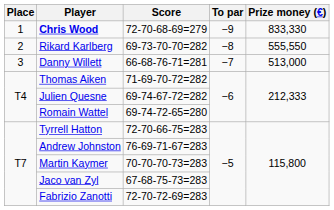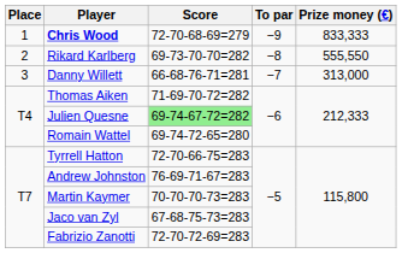 <table class="wikitable">
 <tr>
 <th>Place</th>
 <th>Player</th>
 <th>Score</th>
 <th>To par</th>
 <th>Prize money (<a href='#'>€</a>)</th>
 </tr>
 <tr>
 <td align=center>1</td>
 <td> <strong><a href='#'>Chris Wood</a></strong></td>
 <td>72-70-68-69=279</td>
 <td align=center>−9</td>
-<td align=center>833,330</td>
+<td align=center>833,333</td>
 </tr>
 <tr>
 <td align=center>2</td>
 <td> <a href='#'>Rikard Karlberg</a></td>
 <td>69-73-70-70=282</td>
 <td align=center>−8</td>
 <td align=center>555,550</td>
 </tr>
 <tr>
 <td align=center>3</td>
 <td> <a href='#'>Danny Willett</a></td>
 <td>66-68-76-71=281</td>
 <td align=center>−7</td>
-<td align=center>513,000</td>
+<td align=center>313,000</td>
 </tr>
 <tr>
 <td rowspan=3 align=center>T4</td>
 <td> <a href='#'>Thomas Aiken</a></td>
 <td>71-69-70-72=282</td>
 <td rowspan=3 align=center>−6</td>
 <td rowspan=3 align=center>212,333</td>
 </tr>
 <tr>
 <td> <a href='#'>Julien Quesne</a></td>
-<td>69-74-67-72=282</td>
+<td style="background: lightgreen;">69-74-67-72=282</td>
 </tr>
 <tr>
 <td> <a href='#'>Romain Wattel</a></td>
 <td>69-74-72-65=280</td>
 </tr>
 <tr>
 <td rowspan=5 align=center>T7</td>
 <td> <a href='#'>Tyrrell Hatton</a></td>
 <td>72-70-66-75=283</td>
 <td rowspan=5 align=center>−5</td>
 <td rowspan=5 align=center>115,800</td>
 </tr>
 <tr>
 <td> <a href='#'>Andrew Johnston</a></td>
 <td>76-69-71-67=283</td>
 </tr>
 <tr>
 <td> <a href='#'>Martin Kaymer</a></td>
 <td>70-70-70-73=283</td>
 </tr>
 <tr>
 <td> <a href='#'>Jaco van Zyl</a></td>
 <td>67-68-75-73=283</td>
 </tr>
 <tr>
 <td> <a href='#'>Fabrizio Zanotti</a></td>
 <td>72-70-72-69=283</td>
 </tr>
 </table>
